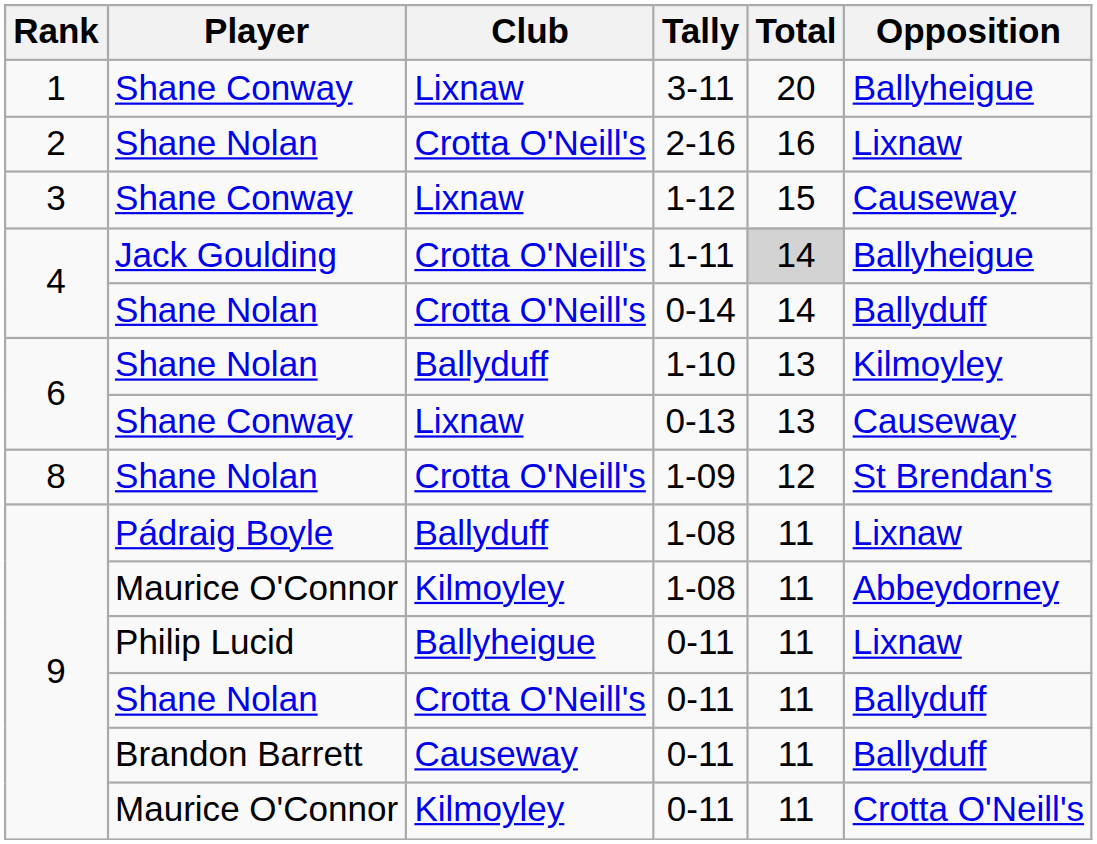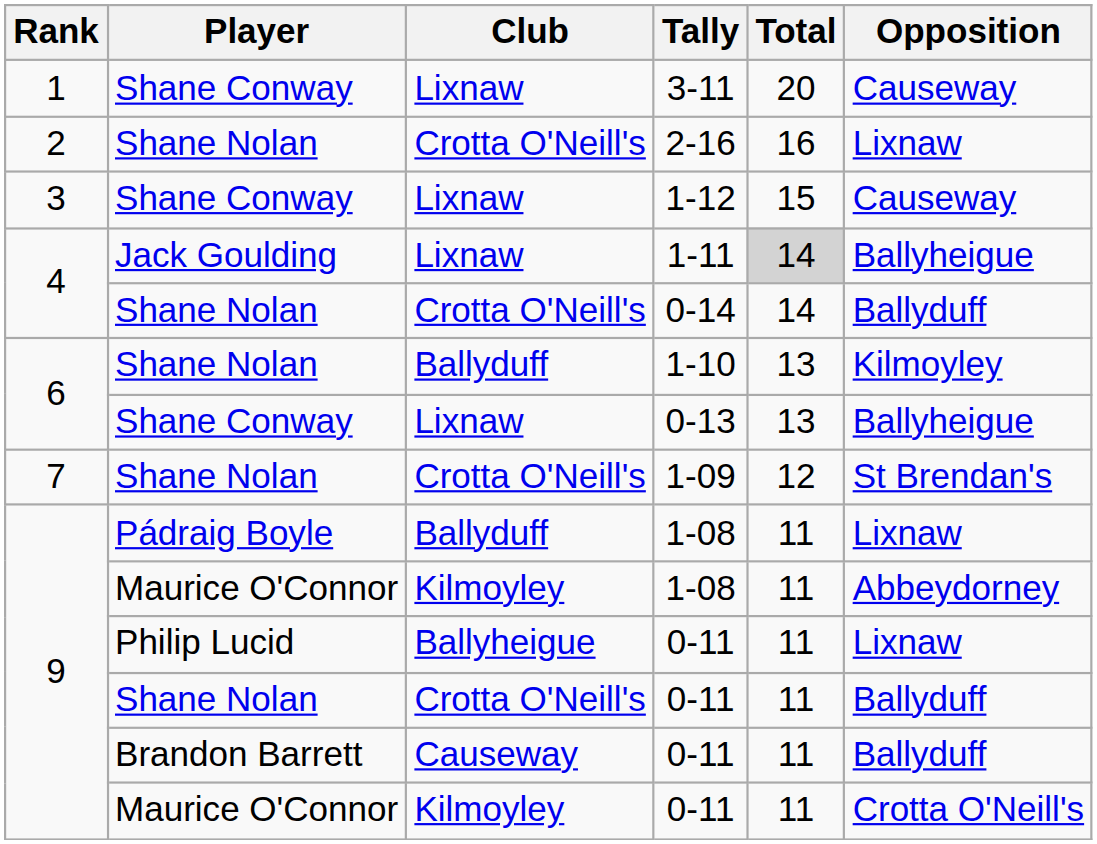 <table class="wikitable">
 <tr>
 <th>Rank</th>
 <th>Player</th>
 <th>Club</th>
 <th>Tally</th>
 <th>Total</th>
 <th>Opposition</th>
 </tr>
 <tr>
 <td rowspan="1" style="text-align:center;">1</td>
 <td><a href='#'>Shane Conway</a></td>
 <td><a href='#'>Lixnaw</a></td>
 <td align=center>3-11</td>
 <td align=center>20</td>
-<td><a href='#'>Ballyheigue</a></td>
+<td><a href='#'>Causeway</a></td>
 </tr>
 <tr>
 <td rowspan="1" style="text-align:center;">2</td>
 <td><a href='#'>Shane Nolan</a></td>
 <td><a href='#'>Crotta O'Neill's</a></td>
 <td align=center>2-16</td>
 <td align=center>16</td>
 <td><a href='#'>Lixnaw</a></td>
 </tr>
 <tr>
 <td rowspan="1" style="text-align:center;">3</td>
 <td><a href='#'>Shane Conway</a></td>
 <td><a href='#'>Lixnaw</a></td>
 <td align=center>1-12</td>
 <td align=center>15</td>
 <td><a href='#'>Causeway</a></td>
 </tr>
 <tr>
 <td rowspan="2" style="text-align:center;">4</td>
 <td><a href='#'>Jack Goulding</a></td>
-<td><a href='#'>Crotta O'Neill's</a></td>
+<td><a href='#'>Lixnaw</a></td>
 <td align=center>1-11</td>
 <td align=center style="background: lightgrey;">14</td>
 <td><a href='#'>Ballyheigue</a></td>
 </tr>
 <tr>
 <td><a href='#'>Shane Nolan</a></td>
 <td><a href='#'>Crotta O'Neill's</a></td>
 <td align=center>0-14</td>
 <td align=center>14</td>
 <td><a href='#'>Ballyduff</a></td>
 </tr>
 <tr>
 <td rowspan="2" style="text-align:center;">6</td>
 <td><a href='#'>Shane Nolan</a></td>
 <td><a href='#'>Ballyduff</a></td>
 <td align=center>1-10</td>
 <td align=center>13</td>
 <td><a href='#'>Kilmoyley</a></td>
 </tr>
 <tr>
 <td><a href='#'>Shane Conway</a></td>
 <td><a href='#'>Lixnaw</a></td>
 <td align=center>0-13</td>
 <td align=center>13</td>
-<td><a href='#'>Causeway</a></td>
+<td><a href='#'>Ballyheigue</a></td>
 </tr>
 <tr>
-<td rowspan="1" style="text-align:center;">8</td>
+<td rowspan="1" style="text-align:center;">7</td>
 <td><a href='#'>Shane Nolan</a></td>
 <td><a href='#'>Crotta O'Neill's</a></td>
 <td align=center>1-09</td>
 <td align=center>12</td>
 <td><a href='#'>St Brendan's</a></td>
 </tr>
 <tr>
 <td rowspan="6" style="text-align:center;">9</td>
 <td><a href='#'>Pádraig Boyle</a></td>
 <td><a href='#'>Ballyduff</a></td>
 <td align=center>1-08</td>
 <td align=center>11</td>
 <td><a href='#'>Lixnaw</a></td>
 </tr>
 <tr>
 <td>Maurice O'Connor</td>
 <td><a href='#'>Kilmoyley</a></td>
 <td align=center>1-08</td>
 <td align=center>11</td>
 <td><a href='#'>Abbeydorney</a></td>
 </tr>
 <tr>
 <td>Philip Lucid</td>
 <td><a href='#'>Ballyheigue</a></td>
 <td align=center>0-11</td>
 <td align=center>11</td>
 <td><a href='#'>Lixnaw</a></td>
 </tr>
 <tr>
 <td><a href='#'>Shane Nolan</a></td>
 <td><a href='#'>Crotta O'Neill's</a></td>
 <td align=center>0-11</td>
 <td align=center>11</td>
 <td><a href='#'>Ballyduff</a></td>
 </tr>
 <tr>
 <td>Brandon Barrett</td>
 <td><a href='#'>Causeway</a></td>
 <td align=center>0-11</td>
 <td align=center>11</td>
 <td><a href='#'>Ballyduff</a></td>
 </tr>
 <tr>
 <td>Maurice O'Connor</td>
 <td><a href='#'>Kilmoyley</a></td>
 <td align=center>0-11</td>
 <td align=center>11</td>
 <td><a href='#'>Crotta O'Neill's</a></td>
 </tr>
 </table>
